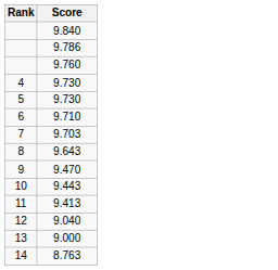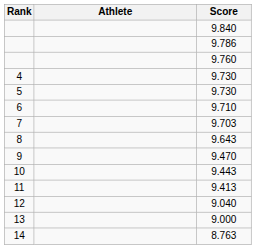 <table class = "wikitable" style="text-align:center;">
 <tr>
 <th width=40>Rank</th>
+<th width=250>Athlete</th>
 <th width=80>Score</th>
 </tr>
 <tr>
 <td></td>
+<td align=left></td>
 <td>9.840</td>
 </tr>
 <tr>
 <td></td>
+<td align=left></td>
 <td>9.786</td>
 </tr>
 <tr>
 <td></td>
+<td align=left></td>
 <td>9.760</td>
 </tr>
 <tr>
 <td>4</td>
+<td align=left></td>
 <td>9.730</td>
 </tr>
 <tr>
 <td>5</td>
+<td align=left></td>
 <td>9.730</td>
 </tr>
 <tr>
 <td>6</td>
+<td align=left></td>
 <td>9.710</td>
 </tr>
 <tr>
 <td>7</td>
+<td align=left></td>
 <td>9.703</td>
 </tr>
 <tr>
 <td>8</td>
+<td align=left></td>
 <td>9.643</td>
 </tr>
 <tr>
 <td>9</td>
+<td align=left></td>
 <td>9.470</td>
 </tr>
 <tr>
 <td>10</td>
+<td align=left></td>
 <td>9.443</td>
 </tr>
 <tr>
 <td>11</td>
+<td align=left></td>
 <td>9.413</td>
 </tr>
 <tr>
 <td>12</td>
+<td align=left></td>
 <td>9.040</td>
 </tr>
 <tr>
 <td>13</td>
+<td align=left></td>
 <td>9.000</td>
 </tr>
 <tr>
 <td>14</td>
+<td align=left></td>
 <td>8.763</td>
 </tr>
 </table>
